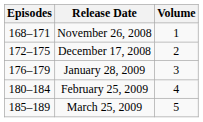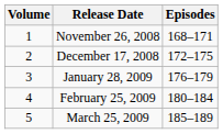 <table class="wikitable" style="text-align:center;">
 <tr>
+<th>Volume</th>
+<th>Release Date</th>
 <th>Episodes</th>
-<th>Release Date</th>
-<th>Volume</th>
 </tr>
 <tr>
+<td>1</td>
+<td>November 26, 2008</td>
 <td>168–171</td>
-<td>November 26, 2008</td>
-<td>1</td>
 </tr>
 <tr>
+<td>2</td>
+<td>December 17, 2008</td>
 <td>172–175</td>
-<td>December 17, 2008</td>
-<td>2</td>
 </tr>
 <tr>
+<td>3</td>
+<td>January 28, 2009</td>
 <td>176–179</td>
-<td>January 28, 2009</td>
-<td>3</td>
 </tr>
 <tr>
+<td>4</td>
+<td>February 25, 2009</td>
 <td>180–184</td>
-<td>February 25, 2009</td>
-<td>4</td>
 </tr>
 <tr>
+<td>5</td>
+<td>March 25, 2009</td>
 <td>185–189</td>
-<td>March 25, 2009</td>
-<td>5</td>
 </tr>
 </table>
